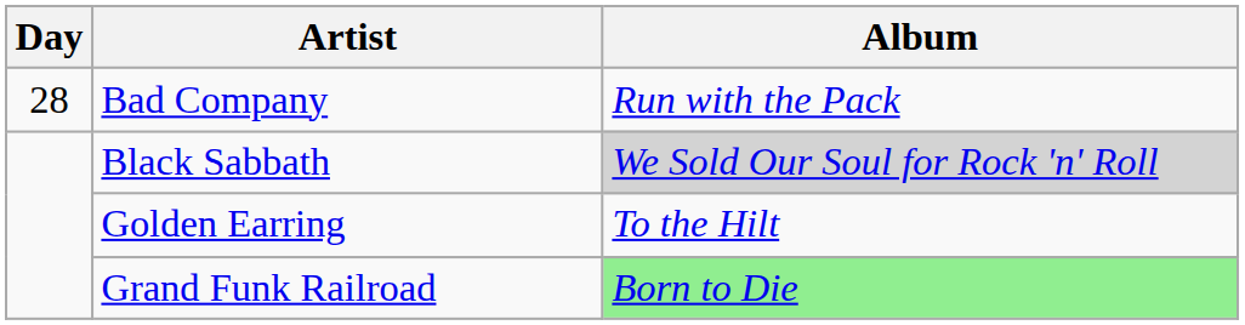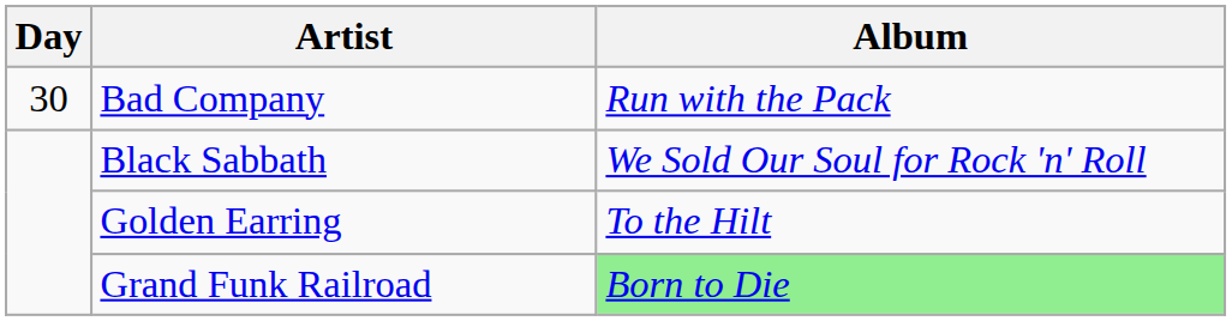 <table class="wikitable" border="1">
 <tr>
 <th>Day</th>
 <th width="200">Artist</th>
 <th width="250">Album</th>
 </tr>
 <tr>
-<td style="text-align:center;" rowspan="1">28</td>
+<td style="text-align:center;" rowspan="1">30</td>
 <td><a href='#'>Bad Company</a></td>
 <td><em><a href='#'>Run with the Pack</a></em></td>
 </tr>
 <tr>
 <td rowspan="3" style="text-align:center;"></td>
 <td><a href='#'>Black Sabbath</a></td>
-<td style="background: lightgrey;"><em><a href='#'>We Sold Our Soul for Rock 'n' Roll</a></em></td>
+<td><em><a href='#'>We Sold Our Soul for Rock 'n' Roll</a></em></td>
 </tr>
 <tr>
 <td><a href='#'>Golden Earring</a></td>
 <td><em><a href='#'>To the Hilt</a></em></td>
 </tr>
 <tr>
 <td><a href='#'>Grand Funk Railroad</a></td>
 <td style="background: lightgreen;"><em><a href='#'>Born to Die</a></em></td>
 </tr>
 </table>
